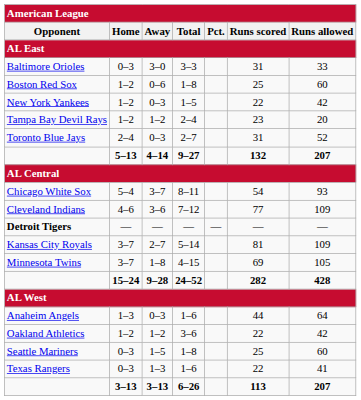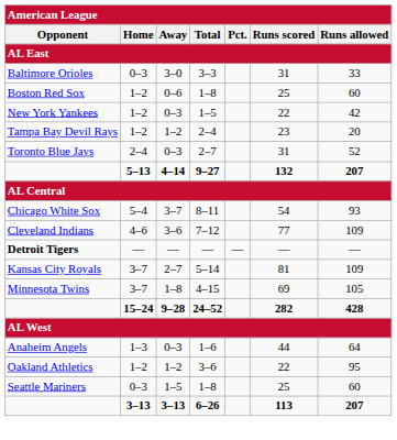 <table class="wikitable" style="font-size: 95%; text-align: center">
 <tr>
 <td colspan="7" style="text-align:left; background:#c60c30;color:#fff"><strong>American League</strong></td>
 </tr>
 <tr>
 <th>Opponent</th>
 <th>Home</th>
 <th>Away</th>
 <th>Total</th>
 <th>Pct.</th>
 <th>Runs scored</th>
 <th>Runs allowed</th>
 </tr>
 <tr>
 <td colspan="7" style="text-align:left; background:#c60c30;color:#fff"><strong>AL East</strong></td>
 </tr>
 <tr>
 <td style="text-align:left"><a href='#'>Baltimore Orioles</a></td>
 <td>0–3</td>
 <td>3–0</td>
 <td>3–3</td>
 <td></td>
 <td>31</td>
 <td>33</td>
 </tr>
 <tr>
 <td style="text-align:left"><a href='#'>Boston Red Sox</a></td>
 <td>1–2</td>
 <td>0–6</td>
 <td>1–8</td>
 <td></td>
 <td>25</td>
 <td>60</td>
 </tr>
 <tr>
 <td style="text-align:left"><a href='#'>New York Yankees</a></td>
 <td>1–2</td>
 <td>0–3</td>
 <td>1–5</td>
 <td></td>
 <td>22</td>
 <td>42</td>
 </tr>
 <tr>
 <td style="text-align:left"><a href='#'>Tampa Bay Devil Rays</a></td>
 <td>1–2</td>
 <td>1–2</td>
 <td>2–4</td>
 <td></td>
 <td>23</td>
 <td>20</td>
 </tr>
 <tr>
 <td style="text-align:left"><a href='#'>Toronto Blue Jays</a></td>
 <td>2–4</td>
 <td>0–3</td>
 <td>2–7</td>
 <td></td>
 <td>31</td>
 <td>52</td>
 </tr>
 <tr style="font-weight:bold">
 <td></td>
 <td>5–13</td>
 <td>4–14</td>
 <td>9–27</td>
 <td></td>
 <td>132</td>
 <td>207</td>
 </tr>
 <tr>
 <td colspan="7" style="text-align:left; background:#c60c30;color:#fff"><strong>AL Central</strong></td>
 </tr>
 <tr>
 <td style="text-align:left"><a href='#'>Chicago White Sox</a></td>
 <td>5–4</td>
 <td>3–7</td>
 <td>8–11</td>
 <td></td>
 <td>54</td>
 <td>93</td>
 </tr>
 <tr>
 <td style="text-align:left"><a href='#'>Cleveland Indians</a></td>
 <td>4–6</td>
 <td>3–6</td>
 <td>7–12</td>
 <td></td>
 <td>77</td>
 <td>109</td>
 </tr>
 <tr>
 <td style="text-align:left"><strong>Detroit Tigers</strong></td>
 <td>—</td>
 <td>—</td>
 <td>—</td>
 <td>—</td>
 <td>—</td>
 <td>—</td>
 </tr>
 <tr>
 <td style="text-align:left"><a href='#'>Kansas City Royals</a></td>
 <td>3–7</td>
 <td>2–7</td>
 <td>5–14</td>
 <td></td>
 <td>81</td>
 <td>109</td>
 </tr>
 <tr>
 <td style="text-align:left"><a href='#'>Minnesota Twins</a></td>
 <td>3–7</td>
 <td>1–8</td>
 <td>4–15</td>
 <td></td>
 <td>69</td>
 <td>105</td>
 </tr>
 <tr style="font-weight:bold">
 <td></td>
 <td>15–24</td>
 <td>9–28</td>
 <td>24–52</td>
 <td></td>
 <td>282</td>
 <td>428</td>
 </tr>
 <tr>
 <td colspan="7" style="text-align:left; background:#c60c30;color:#fff"><strong>AL West</strong></td>
 </tr>
 <tr>
 <td style="text-align:left"><a href='#'>Anaheim Angels</a></td>
 <td>1–3</td>
 <td>0–3</td>
 <td>1–6</td>
 <td></td>
 <td>44</td>
 <td>64</td>
 </tr>
 <tr>
 <td style="text-align:left"><a href='#'>Oakland Athletics</a></td>
 <td>1–2</td>
 <td>1–2</td>
 <td>3–6</td>
 <td></td>
 <td>22</td>
-<td>42</td>
+<td>95</td>
 </tr>
 <tr>
 <td style="text-align:left"><a href='#'>Seattle Mariners</a></td>
 <td>0–3</td>
 <td>1–5</td>
 <td>1–8</td>
 <td></td>
 <td>25</td>
 <td>60</td>
-</tr>
-<tr>
-<td style="text-align:left"><a href='#'>Texas Rangers</a></td>
-<td>0–3</td>
-<td>1–3</td>
-<td>1–6</td>
-<td></td>
-<td>22</td>
-<td>41</td>
 </tr>
 <tr style="font-weight:bold">
 <td></td>
 <td>3–13</td>
 <td>3–13</td>
 <td>6–26</td>
 <td></td>
 <td>113</td>
 <td>207</td>
 </tr>
 </table>
